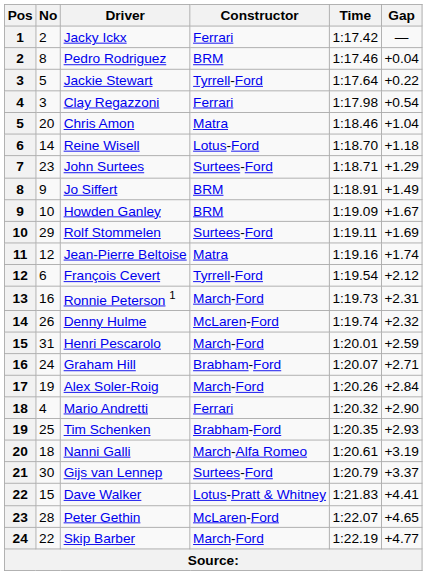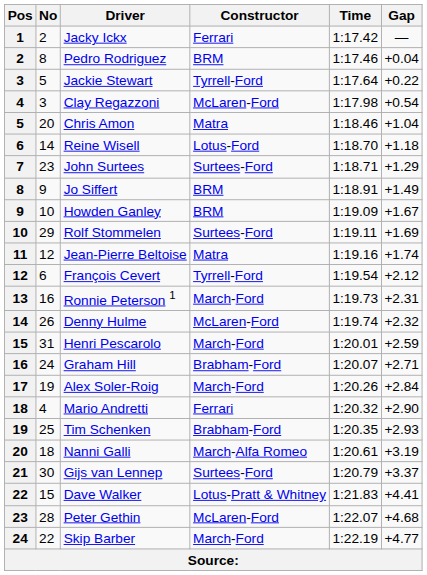 <table class="wikitable sortable" style="font-size: 95%">
 <tr>
 <th>Pos</th>
 <th>No</th>
 <th>Driver</th>
 <th>Constructor</th>
 <th>Time</th>
 <th>Gap</th>
 </tr>
 <tr>
 <th>1</th>
 <td>2</td>
 <td> <a href='#'>Jacky Ickx</a></td>
 <td><a href='#'>Ferrari</a></td>
 <td>1:17.42</td>
 <td align="center">—</td>
 </tr>
 <tr>
 <th>2</th>
 <td>8</td>
 <td> <a href='#'>Pedro Rodriguez</a></td>
 <td><a href='#'>BRM</a></td>
 <td>1:17.46</td>
 <td>+0.04</td>
 </tr>
 <tr>
 <th>3</th>
 <td>5</td>
 <td> <a href='#'>Jackie Stewart</a></td>
 <td><a href='#'>Tyrrell</a>-<a href='#'>Ford</a></td>
 <td>1:17.64</td>
 <td>+0.22</td>
 </tr>
 <tr>
 <th>4</th>
 <td>3</td>
 <td> <a href='#'>Clay Regazzoni</a></td>
-<td><a href='#'>Ferrari</a></td>
+<td><a href='#'>McLaren</a>-<a href='#'>Ford</a></td>
 <td>1:17.98</td>
 <td>+0.54</td>
 </tr>
 <tr>
 <th>5</th>
 <td>20</td>
 <td> <a href='#'>Chris Amon</a></td>
 <td><a href='#'>Matra</a></td>
 <td>1:18.46</td>
 <td>+1.04</td>
 </tr>
 <tr>
 <th>6</th>
 <td>14</td>
 <td> <a href='#'>Reine Wisell</a></td>
 <td><a href='#'>Lotus</a>-<a href='#'>Ford</a></td>
 <td>1:18.70</td>
 <td>+1.18</td>
 </tr>
 <tr>
 <th>7</th>
 <td>23</td>
 <td> <a href='#'>John Surtees</a></td>
 <td><a href='#'>Surtees</a>-<a href='#'>Ford</a></td>
 <td>1:18.71</td>
 <td>+1.29</td>
 </tr>
 <tr>
 <th>8</th>
 <td>9</td>
 <td> <a href='#'>Jo Siffert</a></td>
 <td><a href='#'>BRM</a></td>
 <td>1:18.91</td>
 <td>+1.49</td>
 </tr>
 <tr>
 <th>9</th>
 <td>10</td>
 <td> <a href='#'>Howden Ganley</a></td>
 <td><a href='#'>BRM</a></td>
 <td>1:19.09</td>
 <td>+1.67</td>
 </tr>
 <tr>
 <th>10</th>
 <td>29</td>
 <td> <a href='#'>Rolf Stommelen</a></td>
 <td><a href='#'>Surtees</a>-<a href='#'>Ford</a></td>
 <td>1:19.11</td>
 <td>+1.69</td>
 </tr>
 <tr>
 <th>11</th>
 <td>12</td>
 <td> <a href='#'>Jean-Pierre Beltoise</a></td>
 <td><a href='#'>Matra</a></td>
 <td>1:19.16</td>
 <td>+1.74</td>
 </tr>
 <tr>
 <th>12</th>
 <td>6</td>
 <td> <a href='#'>François Cevert</a></td>
 <td><a href='#'>Tyrrell</a>-<a href='#'>Ford</a></td>
 <td>1:19.54</td>
 <td>+2.12</td>
 </tr>
 <tr>
 <th>13</th>
 <td>16</td>
 <td> <a href='#'>Ronnie Peterson</a> <sup>1</sup></td>
 <td><a href='#'>March</a>-<a href='#'>Ford</a></td>
 <td>1:19.73</td>
 <td>+2.31</td>
 </tr>
 <tr>
 <th>14</th>
 <td>26</td>
 <td> <a href='#'>Denny Hulme</a></td>
 <td><a href='#'>McLaren</a>-<a href='#'>Ford</a></td>
 <td>1:19.74</td>
 <td>+2.32</td>
 </tr>
 <tr>
 <th>15</th>
 <td>31</td>
 <td> <a href='#'>Henri Pescarolo</a></td>
 <td><a href='#'>March</a>-<a href='#'>Ford</a></td>
 <td>1:20.01</td>
 <td>+2.59</td>
 </tr>
 <tr>
 <th>16</th>
 <td>24</td>
 <td> <a href='#'>Graham Hill</a></td>
 <td><a href='#'>Brabham</a>-<a href='#'>Ford</a></td>
 <td>1:20.07</td>
 <td>+2.71</td>
 </tr>
 <tr>
 <th>17</th>
 <td>19</td>
 <td> <a href='#'>Alex Soler-Roig</a></td>
 <td><a href='#'>March</a>-<a href='#'>Ford</a></td>
 <td>1:20.26</td>
 <td>+2.84</td>
 </tr>
 <tr>
 <th>18</th>
 <td>4</td>
 <td> <a href='#'>Mario Andretti</a></td>
 <td><a href='#'>Ferrari</a></td>
 <td>1:20.32</td>
 <td>+2.90</td>
 </tr>
 <tr>
 <th>19</th>
 <td>25</td>
 <td> <a href='#'>Tim Schenken</a></td>
 <td><a href='#'>Brabham</a>-<a href='#'>Ford</a></td>
 <td>1:20.35</td>
 <td>+2.93</td>
 </tr>
 <tr>
 <th>20</th>
 <td>18</td>
 <td> <a href='#'>Nanni Galli</a></td>
 <td><a href='#'>March</a>-<a href='#'>Alfa Romeo</a></td>
 <td>1:20.61</td>
 <td>+3.19</td>
 </tr>
 <tr>
 <th>21</th>
 <td>30</td>
 <td> <a href='#'>Gijs van Lennep</a></td>
 <td><a href='#'>Surtees</a>-<a href='#'>Ford</a></td>
 <td>1:20.79</td>
 <td>+3.37</td>
 </tr>
 <tr>
 <th>22</th>
 <td>15</td>
 <td> <a href='#'>Dave Walker</a></td>
 <td><a href='#'>Lotus</a>-<a href='#'>Pratt & Whitney</a></td>
 <td>1:21.83</td>
 <td>+4.41</td>
 </tr>
 <tr>
 <th>23</th>
 <td>28</td>
 <td> <a href='#'>Peter Gethin</a></td>
 <td><a href='#'>McLaren</a>-<a href='#'>Ford</a></td>
 <td>1:22.07</td>
-<td>+4.65</td>
+<td>+4.68</td>
 </tr>
 <tr>
 <th>24</th>
 <td>22</td>
 <td> <a href='#'>Skip Barber</a></td>
 <td><a href='#'>March</a>-<a href='#'>Ford</a></td>
 <td>1:22.19</td>
 <td>+4.77</td>
 </tr>
 <tr>
 <th colspan=6>Source:</th>
 </tr>
 </table>
